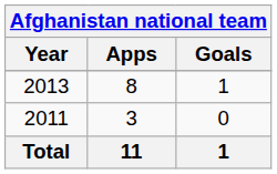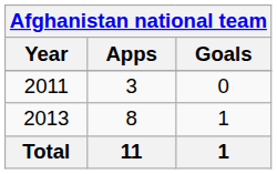 <table class="wikitable" style="text-align:center">
 <tr>
 <th colspan=3><a href='#'>Afghanistan national team</a></th>
 </tr>
 <tr>
 <th>Year</th>
 <th>Apps</th>
 <th>Goals</th>
 </tr>
 <tr>
 </tr>
 <tr>
+<td>2011</td>
+<td>3</td>
+<td>0</td>
+</tr>
+<tr>
 <td>2013</td>
 <td>8</td>
 <td>1</td>
-</tr>
-<tr>
-<td>2011</td>
-<td>3</td>
-<td>0</td>
 </tr>
 <tr>
 <th>Total</th>
 <th>11</th>
 <th>1</th>
 </tr>
 </table>
